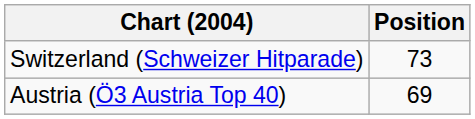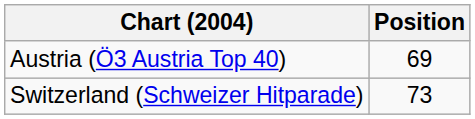 <table class="wikitable sortable">
 <tr>
 <th>Chart (2004)</th>
 <th>Position</th>
 </tr>
 <tr>
+<td align="left">Austria (<a href='#'>Ö3 Austria Top 40</a>)</td>
+<td style="text-align:center;">69</td>
+</tr>
+<tr>
 <td align="left">Switzerland (<a href='#'>Schweizer Hitparade</a>)</td>
 <td style="text-align:center;">73</td>
 </tr>
-<tr>
-<td align="left">Austria (<a href='#'>Ö3 Austria Top 40</a>)</td>
-<td style="text-align:center;">69</td>
-</tr>
 </table>
